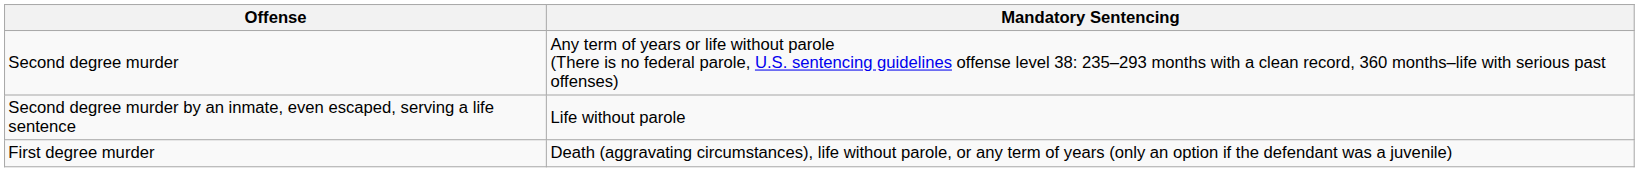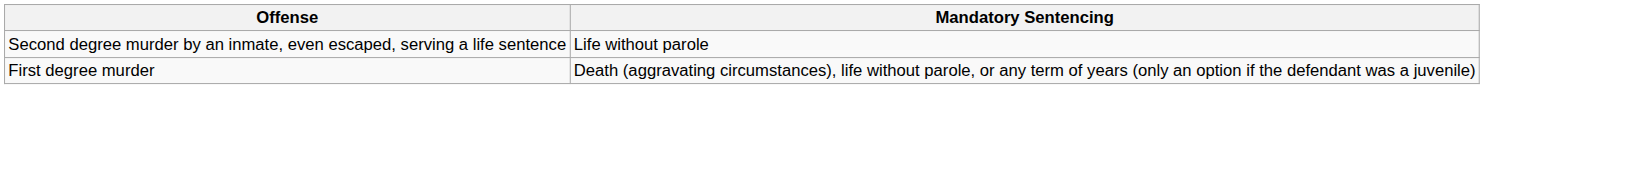 <table class="wikitable">
 <tr>
 <th>Offense</th>
 <th>Mandatory Sentencing</th>
-</tr>
-<tr>
-<td>Second degree murder</td>
-<td>Any term of years or life without parole<br>(There is no federal parole, <a href='#'>U.S. sentencing guidelines</a> offense level 38: 235–293 months with a clean record, 360 months–life with serious past offenses)</td>
 </tr>
 <tr>
 <td>Second degree murder by an inmate, even escaped, serving a life sentence</td>
 <td>Life without parole</td>
 </tr>
 <tr>
 <td>First degree murder</td>
 <td>Death (aggravating circumstances), life without parole, or any term of years (only an option if the defendant was a juvenile)</td>
 </tr>
 </table>
